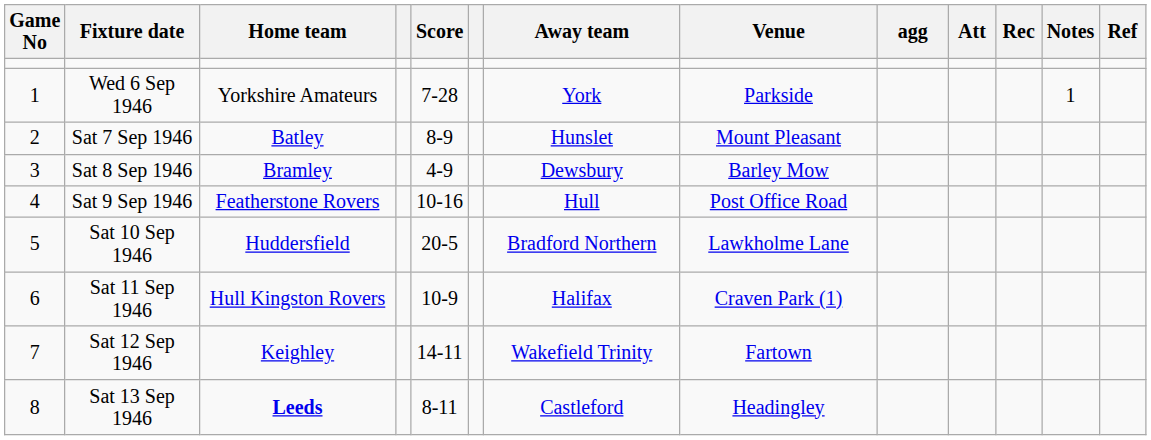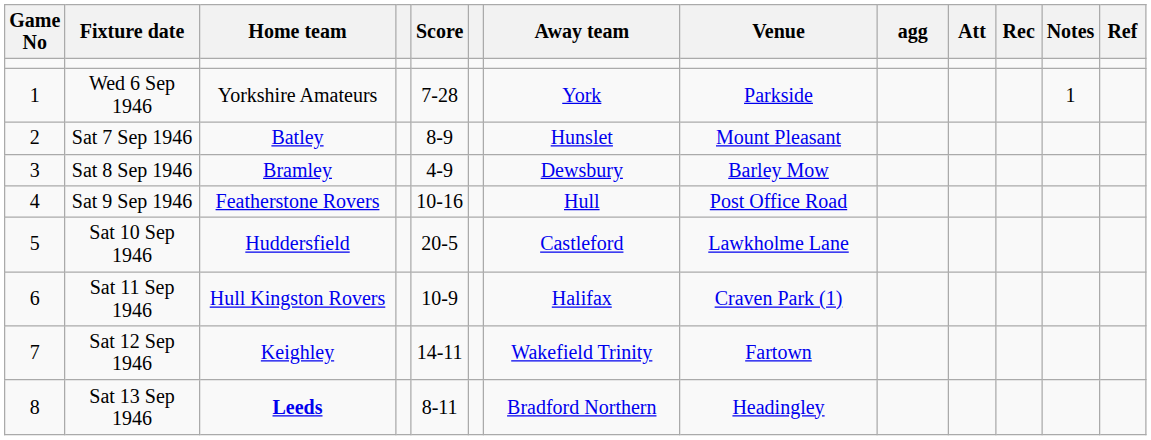 <table class="wikitable" style="text-align:center;">
 <tr>
 <th width=20 abbr="No">Game No</th>
 <th width=100 abbr="Date">Fixture date</th>
 <th width=150 abbr="Home team">Home team</th>
 <th width=5 abbr="space"></th>
 <th width=20 abbr="Score">Score</th>
 <th width=5 abbr="space"></th>
 <th width=150 abbr="Away team">Away team</th>
 <th width=150 abbr="Venue">Venue</th>
 <th width=50 abbr="agg">agg</th>
 <th width=30 abbr="Att">Att</th>
 <th width=30 abbr="Rec">Rec</th>
 <th width=20 abbr="Notes">Notes</th>
 <th width=30 abbr="Ref">Ref</th>
 </tr>
 <tr>
 <td></td>
 <td></td>
 <td></td>
 <td></td>
 <td></td>
 <td></td>
 <td></td>
 <td></td>
 <td></td>
 <td></td>
 <td></td>
 <td></td>
 </tr>
 <tr>
 <td>1</td>
 <td>Wed 6 Sep 1946</td>
 <td>Yorkshire Amateurs</td>
 <td></td>
 <td>7-28</td>
 <td></td>
 <td><a href='#'>York</a></td>
 <td><a href='#'>Parkside</a></td>
 <td></td>
 <td></td>
 <td></td>
 <td>1</td>
 <td></td>
 </tr>
 <tr>
 <td>2</td>
 <td>Sat 7 Sep 1946</td>
 <td><a href='#'>Batley</a></td>
 <td></td>
 <td>8-9</td>
 <td></td>
 <td><a href='#'>Hunslet</a></td>
 <td><a href='#'>Mount Pleasant</a></td>
 <td></td>
 <td></td>
 <td></td>
 <td></td>
 <td></td>
 </tr>
 <tr>
 <td>3</td>
 <td>Sat 8 Sep 1946</td>
 <td><a href='#'>Bramley</a></td>
 <td></td>
 <td>4-9</td>
 <td></td>
 <td><a href='#'>Dewsbury</a></td>
 <td><a href='#'>Barley Mow</a></td>
 <td></td>
 <td></td>
 <td></td>
 <td></td>
 <td></td>
 </tr>
 <tr>
 <td>4</td>
 <td>Sat 9 Sep 1946</td>
 <td><a href='#'>Featherstone Rovers</a></td>
 <td></td>
 <td>10-16</td>
 <td></td>
 <td><a href='#'>Hull</a></td>
 <td><a href='#'>Post Office Road</a></td>
 <td></td>
 <td></td>
 <td></td>
 <td></td>
 <td></td>
 </tr>
 <tr>
 <td>5</td>
 <td>Sat 10 Sep 1946</td>
 <td><a href='#'>Huddersfield</a></td>
 <td></td>
 <td>20-5</td>
 <td></td>
-<td><a href='#'>Bradford Northern</a></td>
+<td><a href='#'>Castleford</a></td>
 <td><a href='#'>Lawkholme Lane</a></td>
 <td></td>
 <td></td>
 <td></td>
 <td></td>
 <td></td>
 </tr>
 <tr>
 <td>6</td>
 <td>Sat 11 Sep 1946</td>
 <td><a href='#'>Hull Kingston Rovers</a></td>
 <td></td>
 <td>10-9</td>
 <td></td>
 <td><a href='#'>Halifax</a></td>
 <td><a href='#'>Craven Park (1)</a></td>
 <td></td>
 <td></td>
 <td></td>
 <td></td>
 <td></td>
 </tr>
 <tr>
 <td>7</td>
 <td>Sat 12 Sep 1946</td>
 <td><a href='#'>Keighley</a></td>
 <td></td>
 <td>14-11</td>
 <td></td>
 <td><a href='#'>Wakefield Trinity</a></td>
 <td><a href='#'>Fartown</a></td>
 <td></td>
 <td></td>
 <td></td>
 <td></td>
 <td></td>
 </tr>
 <tr>
 <td>8</td>
 <td>Sat 13 Sep 1946</td>
 <td><strong><a href='#'>Leeds</a></strong></td>
 <td></td>
 <td>8-11</td>
 <td></td>
-<td><a href='#'>Castleford</a></td>
+<td><a href='#'>Bradford Northern</a></td>
 <td><a href='#'>Headingley</a></td>
 <td></td>
 <td></td>
 <td></td>
 <td></td>
 <td></td>
 </tr>
 </table>
